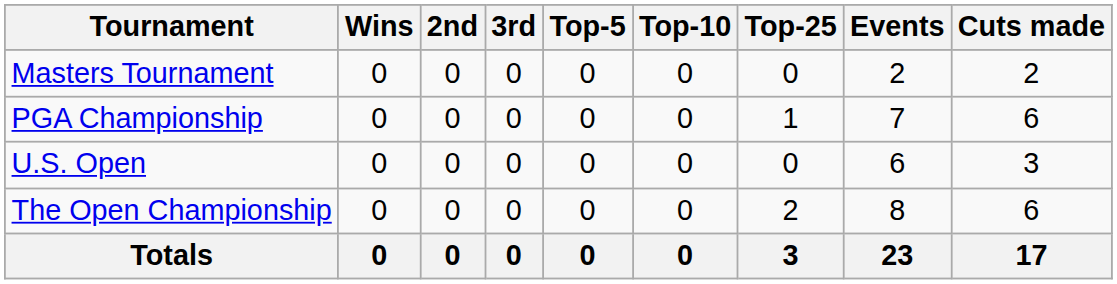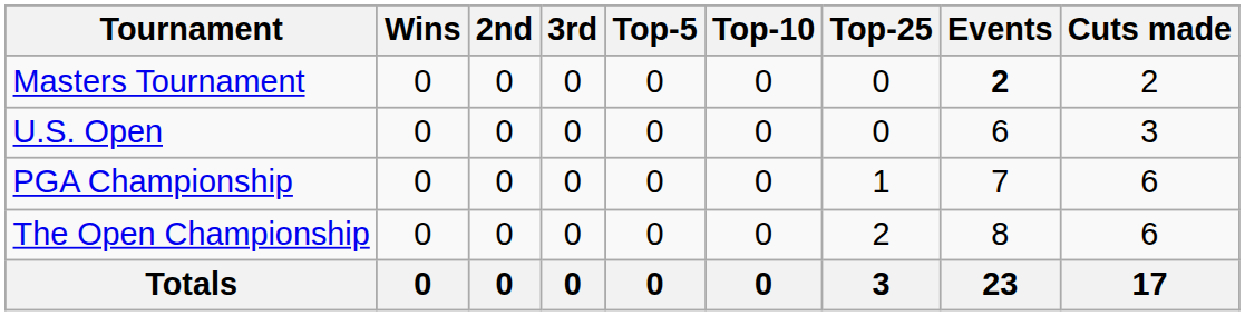 <table class=wikitable style=text-align:center>
 <tr>
 <th>Tournament</th>
 <th>Wins</th>
 <th>2nd</th>
 <th>3rd</th>
 <th>Top-5</th>
 <th>Top-10</th>
 <th>Top-25</th>
 <th>Events</th>
 <th>Cuts made</th>
 </tr>
 <tr>
 <td align=left><a href='#'>Masters Tournament</a></td>
 <td>0</td>
 <td>0</td>
 <td>0</td>
 <td>0</td>
 <td>0</td>
 <td>0</td>
+<td><strong>2</strong></td>
 <td>2</td>
-<td>2</td>
+</tr>
+<tr>
+<td align=left><a href='#'>U.S. Open</a></td>
+<td>0</td>
+<td>0</td>
+<td>0</td>
+<td>0</td>
+<td>0</td>
+<td>0</td>
+<td>6</td>
+<td>3</td>
 </tr>
 <tr>
 <td align=left><a href='#'>PGA Championship</a></td>
 <td>0</td>
 <td>0</td>
 <td>0</td>
 <td>0</td>
 <td>0</td>
 <td>1</td>
 <td>7</td>
 <td>6</td>
-</tr>
-<tr>
-<td align=left><a href='#'>U.S. Open</a></td>
-<td>0</td>
-<td>0</td>
-<td>0</td>
-<td>0</td>
-<td>0</td>
-<td>0</td>
-<td>6</td>
-<td>3</td>
 </tr>
 <tr>
 <td align=left><a href='#'>The Open Championship</a></td>
 <td>0</td>
 <td>0</td>
 <td>0</td>
 <td>0</td>
 <td>0</td>
 <td>2</td>
 <td>8</td>
 <td>6</td>
 </tr>
 <tr>
 <th>Totals</th>
 <th>0</th>
 <th>0</th>
 <th>0</th>
 <th>0</th>
 <th>0</th>
 <th>3</th>
 <th>23</th>
 <th>17</th>
 </tr>
 </table>
